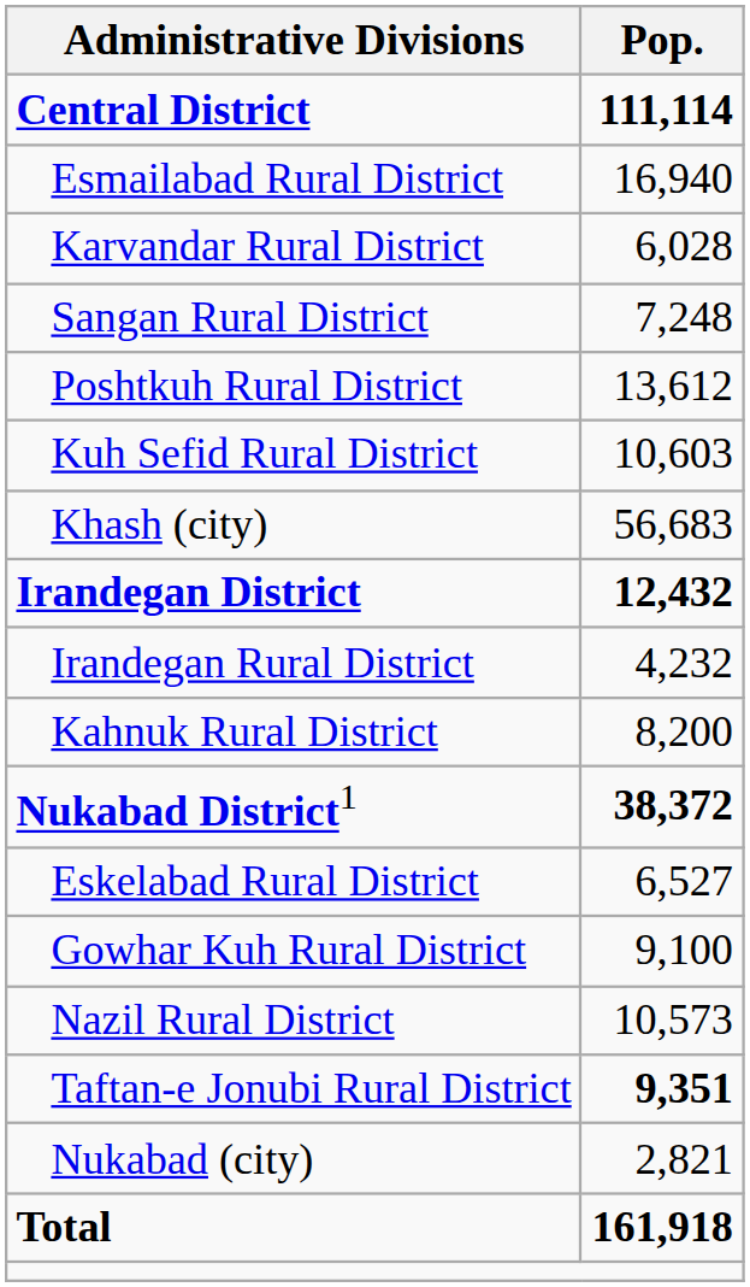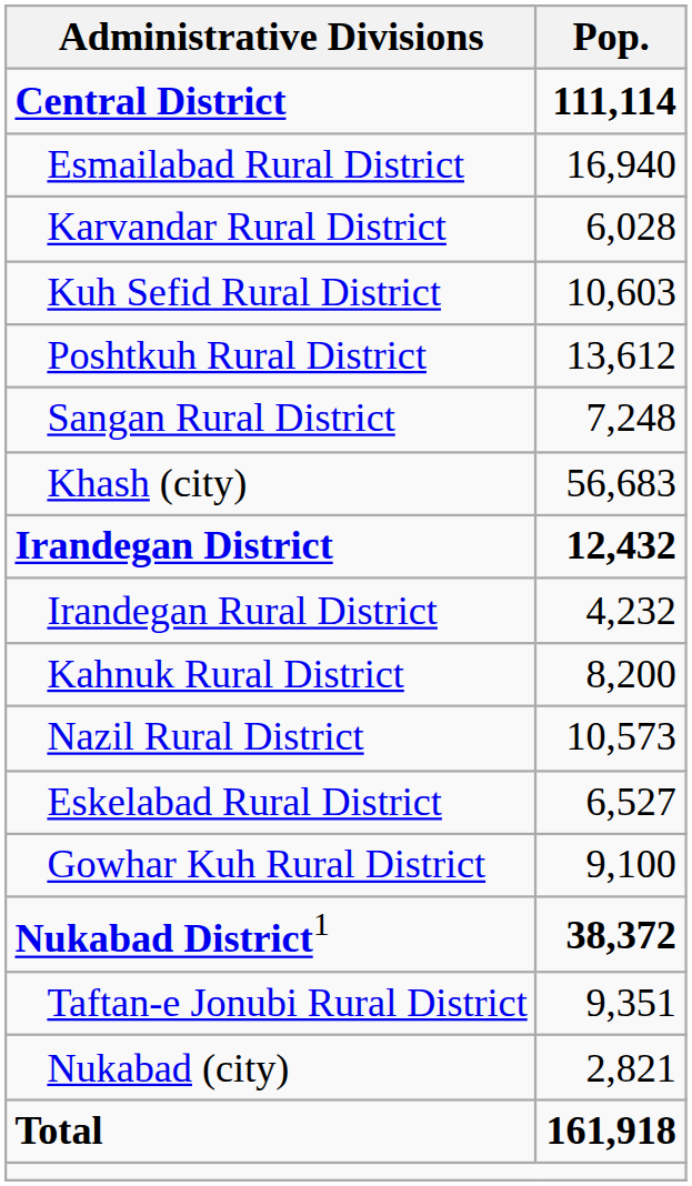 <table class="wikitable">
 <tr>
 <th>Administrative Divisions</th>
 <th>Pop.</th>
 </tr>
 <tr>
 <td><strong><a href='#'>Central District</a></strong></td>
 <td style="text-align: right;"><strong>111,114</strong></td>
 </tr>
 <tr>
 <td style="padding-left: 1em;"><a href='#'>Esmailabad Rural District</a></td>
 <td style="text-align: right;">16,940</td>
 </tr>
 <tr>
 <td style="padding-left: 1em;"><a href='#'>Karvandar Rural District</a></td>
 <td style="text-align: right;">6,028</td>
 </tr>
 <tr>
-<td style="padding-left: 1em;"><a href='#'>Sangan Rural District</a></td>
-<td style="text-align: right;">7,248</td>
+<td style="padding-left: 1em;"><a href='#'>Kuh Sefid Rural District</a></td>
+<td style="text-align: right;">10,603</td>
 </tr>
 <tr>
 <td style="padding-left: 1em;"><a href='#'>Poshtkuh Rural District</a></td>
 <td style="text-align: right;">13,612</td>
 </tr>
 <tr>
-<td style="padding-left: 1em;"><a href='#'>Kuh Sefid Rural District</a></td>
-<td style="text-align: right;">10,603</td>
+<td style="padding-left: 1em;"><a href='#'>Sangan Rural District</a></td>
+<td style="text-align: right;">7,248</td>
 </tr>
 <tr>
 <td style="padding-left: 1em;"><a href='#'>Khash</a> (city)</td>
 <td style="text-align: right;">56,683</td>
 </tr>
 <tr>
 <td><strong><a href='#'>Irandegan District</a></strong></td>
 <td style="text-align: right;"><strong>12,432</strong></td>
 </tr>
 <tr>
 <td style="padding-left: 1em;"><a href='#'>Irandegan Rural District</a></td>
 <td style="text-align: right;">4,232</td>
 </tr>
 <tr>
 <td style="padding-left: 1em;"><a href='#'>Kahnuk Rural District</a></td>
 <td style="text-align: right;">8,200</td>
 </tr>
 <tr>
-<td><strong><a href='#'>Nukabad District</a></strong><sup>1</sup></td>
-<td style="text-align: right;"><strong>38,372</strong></td>
+<td style="padding-left: 1em;"><a href='#'>Nazil Rural District</a></td>
+<td style="text-align: right;">10,573</td>
 </tr>
 <tr>
 <td style="padding-left: 1em;"><a href='#'>Eskelabad Rural District</a></td>
 <td style="text-align: right;">6,527</td>
 </tr>
 <tr>
 <td style="padding-left: 1em;"><a href='#'>Gowhar Kuh Rural District</a></td>
 <td style="text-align: right;">9,100</td>
 </tr>
 <tr>
-<td style="padding-left: 1em;"><a href='#'>Nazil Rural District</a></td>
-<td style="text-align: right;">10,573</td>
+<td><strong><a href='#'>Nukabad District</a></strong><sup>1</sup></td>
+<td style="text-align: right;"><strong>38,372</strong></td>
 </tr>
 <tr>
 <td style="padding-left: 1em;"><a href='#'>Taftan-e Jonubi Rural District</a></td>
-<td style="text-align: right;"><strong>9,351</strong></td>
+<td style="text-align: right;">9,351</td>
 </tr>
 <tr>
 <td style="padding-left: 1em;"><a href='#'>Nukabad</a> (city)</td>
 <td style="text-align: right;">2,821</td>
 </tr>
 <tr>
 <td><strong>Total</strong></td>
 <td style="text-align: right;"><strong>161,918</strong></td>
 </tr>
 <tr>
 <td colspan=2></td>
 </tr>
 </table>
